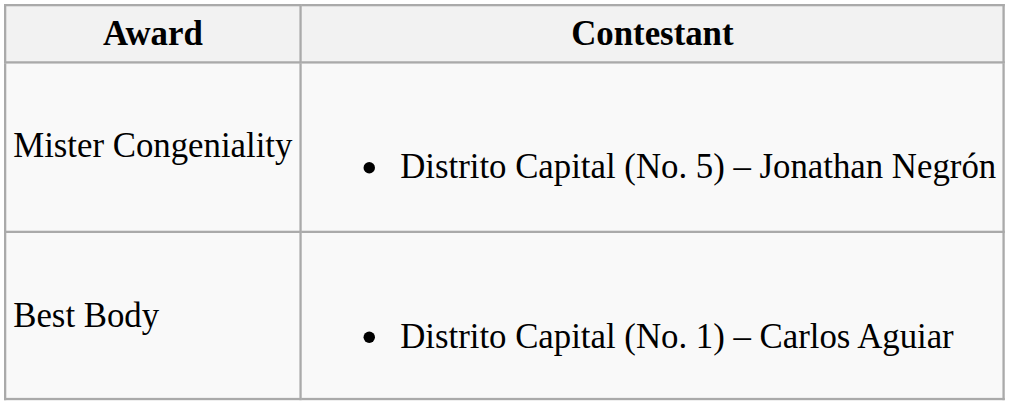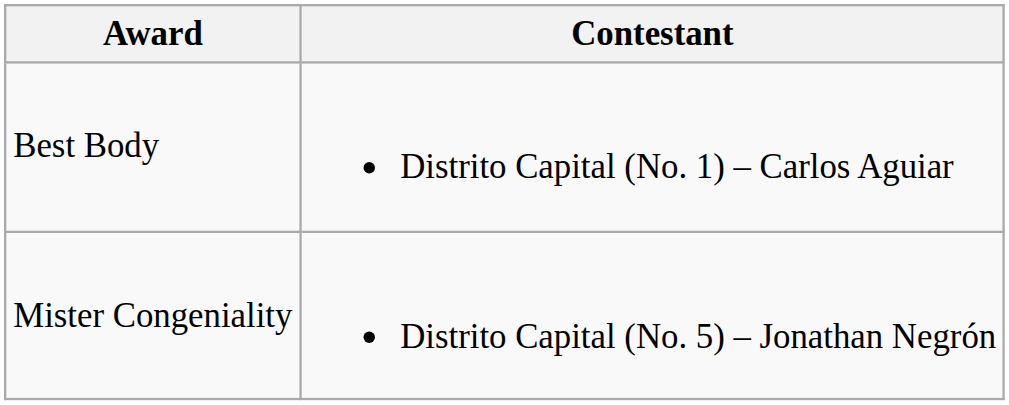 <table class="wikitable sortable" style="font-size: 95%;">
 <tr>
 <th>Award</th>
 <th>Contestant</th>
 </tr>
 <tr>
+<td>Best Body</td>
+<td><br><ul><li>Distrito Capital (No. 1) – Carlos Aguiar</li></ul></td>
+</tr>
+<tr>
 <td>Mister Congeniality</td>
 <td><br><ul><li>Distrito Capital (No. 5) – Jonathan Negrón</li></ul></td>
 </tr>
-<tr>
-<td>Best Body</td>
-<td><br><ul><li>Distrito Capital (No. 1) – Carlos Aguiar</li></ul></td>
-</tr>
 </table>
